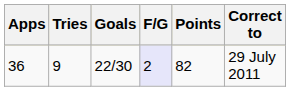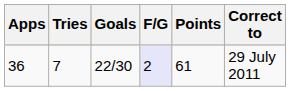 <table class="wikitable" style="width:38%;">
 <tr style="background:#bdb76b;">
 <th>Apps</th>
 <th>Tries</th>
 <th>Goals</th>
 <th>F/G</th>
 <th>Points</th>
 <th>Correct to</th>
 </tr>
 <tr>
 <td>36</td>
-<td>9</td>
+<td>7</td>
 <td>22/30</td>
 <td style="background: lavender;">2</td>
-<td>82</td>
+<td>61</td>
 <td>29 July 2011</td>
 </tr>
 </table>
